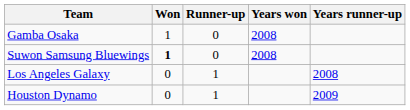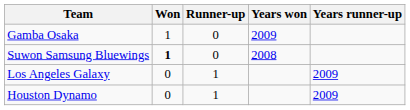 <table class="wikitable sortable">
 <tr>
 <th>Team</th>
 <th>Won</th>
 <th>Runner-up</th>
 <th>Years won</th>
 <th>Years runner-up</th>
 </tr>
 <tr>
 <td> <a href='#'>Gamba Osaka</a></td>
 <td align=center>1</td>
 <td align=center>0</td>
-<td><a href='#'>2008</a></td>
+<td><a href='#'>2009</a></td>
 <td></td>
 </tr>
 <tr>
 <td> <a href='#'>Suwon Samsung Bluewings</a></td>
 <td align=center><strong>1</strong></td>
 <td align=center>0</td>
 <td><a href='#'>2008</a></td>
 <td></td>
 </tr>
 <tr>
 <td> <a href='#'>Los Angeles Galaxy</a></td>
 <td align=center>0</td>
 <td align=center>1</td>
 <td></td>
-<td><a href='#'>2008</a></td>
+<td><a href='#'>2009</a></td>
 </tr>
 <tr>
 <td> <a href='#'>Houston Dynamo</a></td>
 <td align=center>0</td>
 <td align=center>1</td>
 <td></td>
 <td><a href='#'>2009</a></td>
 </tr>
 </table>
